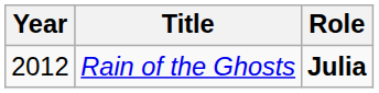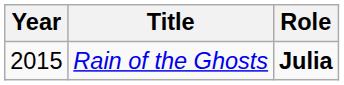 <table class="wikitable sortable">
 <tr>
 <th>Year</th>
 <th>Title</th>
 <th>Role</th>
 </tr>
 <tr>
-<td>2012</td>
+<td>2015</td>
 <td><em><a href='#'>Rain of the Ghosts</a></em></td>
 <td><strong>Julia</strong></td>
 </tr>
 </table>
